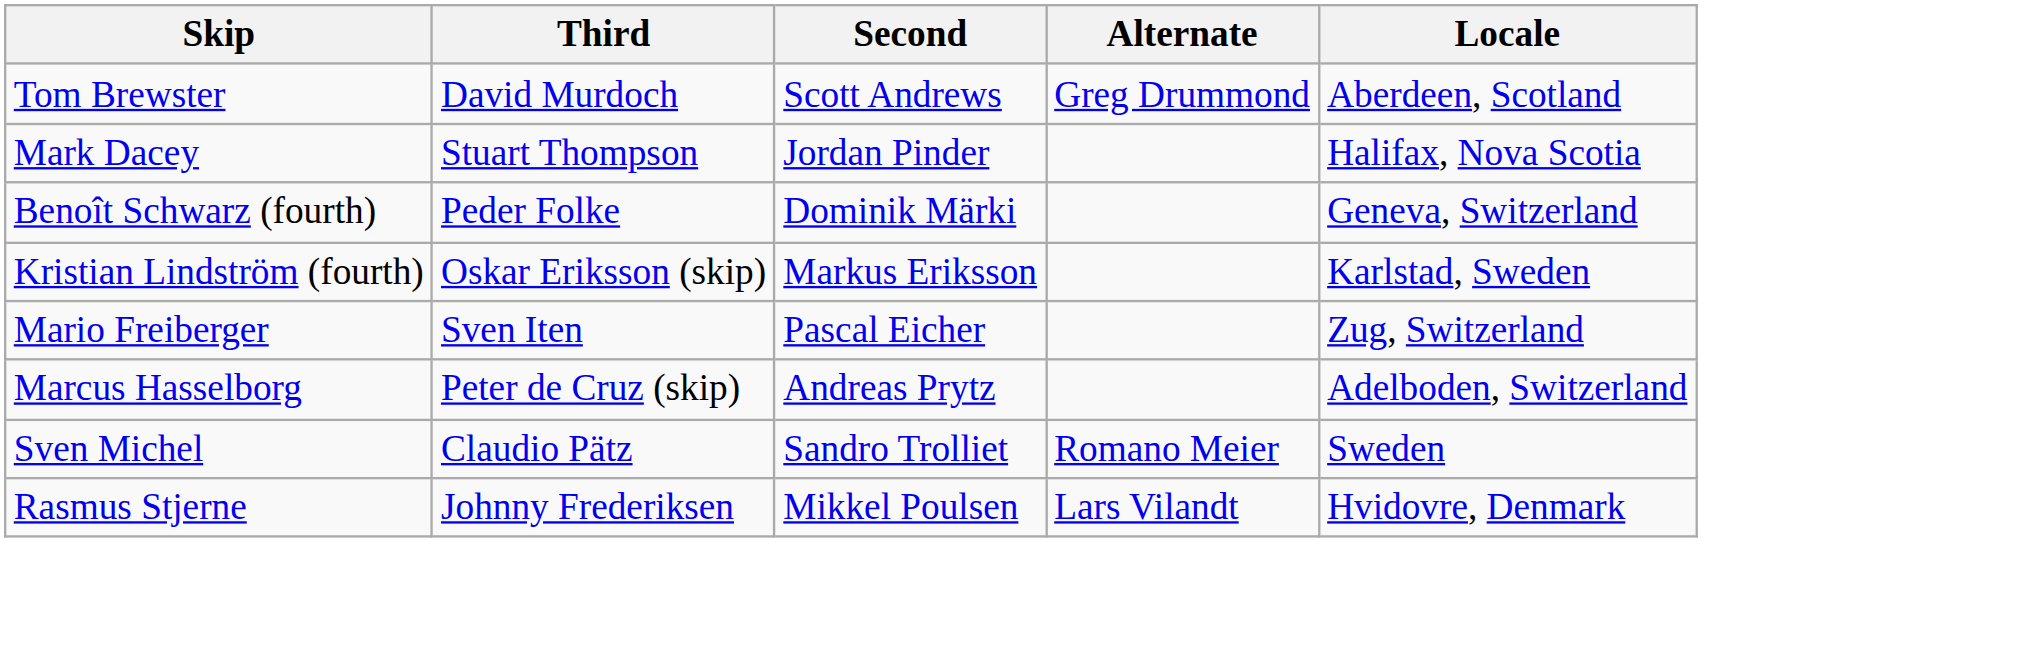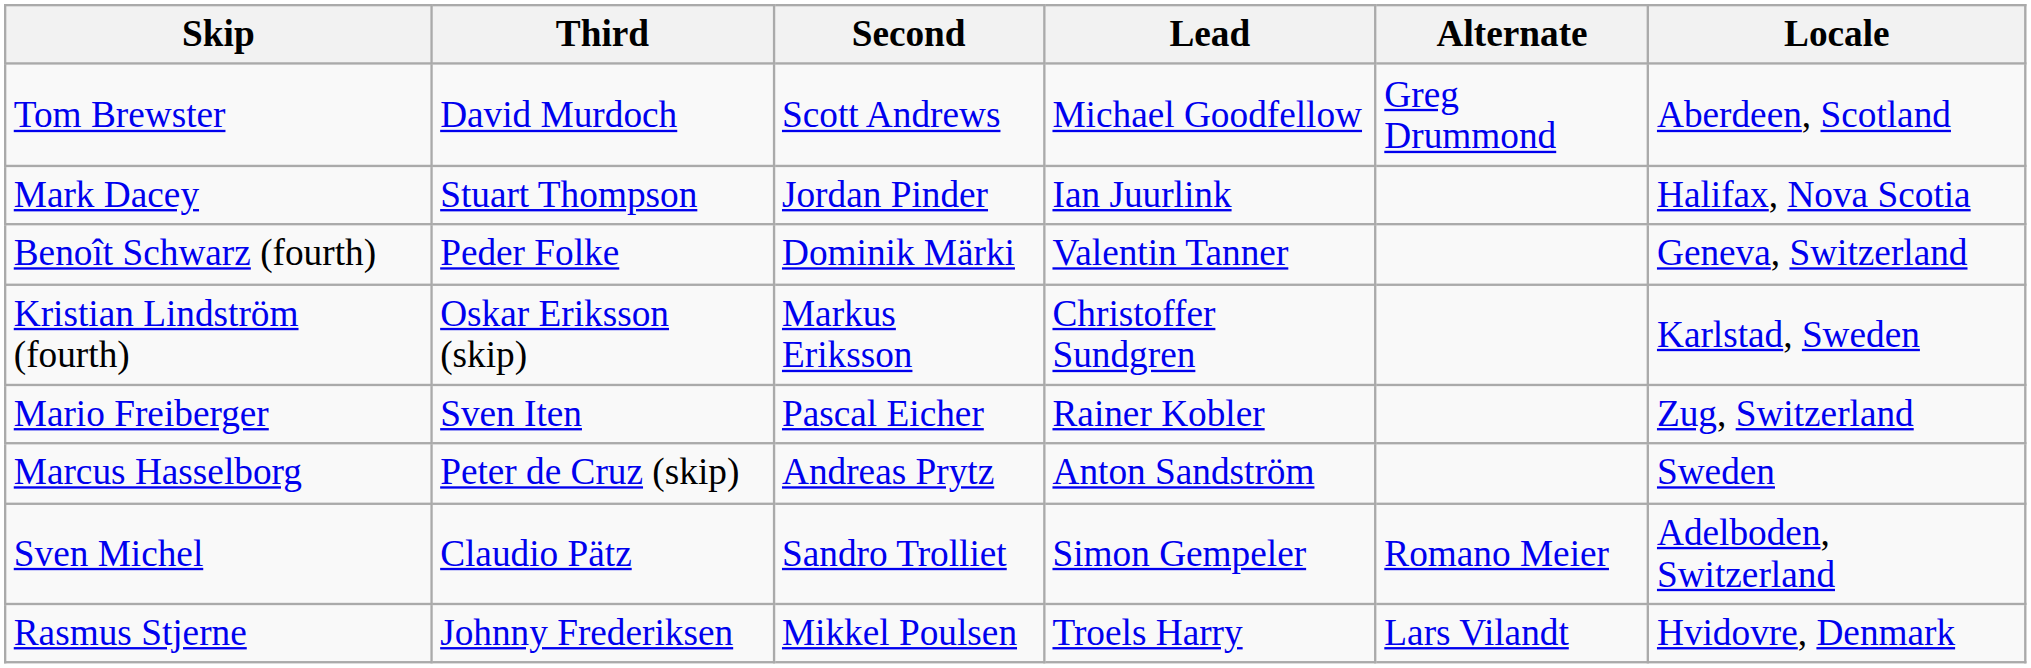 <table class=wikitable>
 <tr>
 <th>Skip</th>
 <th>Third</th>
 <th>Second</th>
+<th>Lead</th>
 <th>Alternate</th>
 <th>Locale</th>
 </tr>
 <tr>
 <td><a href='#'>Tom Brewster</a></td>
 <td><a href='#'>David Murdoch</a></td>
 <td><a href='#'>Scott Andrews</a></td>
+<td><a href='#'>Michael Goodfellow</a></td>
 <td><a href='#'>Greg Drummond</a></td>
 <td> <a href='#'>Aberdeen</a>, <a href='#'>Scotland</a></td>
 </tr>
 <tr>
 <td><a href='#'>Mark Dacey</a></td>
 <td><a href='#'>Stuart Thompson</a></td>
 <td><a href='#'>Jordan Pinder</a></td>
+<td><a href='#'>Ian Juurlink</a></td>
 <td></td>
 <td> <a href='#'>Halifax</a>, <a href='#'>Nova Scotia</a></td>
 </tr>
 <tr>
 <td><a href='#'>Benoît Schwarz</a> (fourth)</td>
 <td><a href='#'>Peder Folke</a></td>
 <td><a href='#'>Dominik Märki</a></td>
+<td><a href='#'>Valentin Tanner</a></td>
 <td></td>
 <td> <a href='#'>Geneva</a>, <a href='#'>Switzerland</a></td>
 </tr>
 <tr>
 <td><a href='#'>Kristian Lindström</a> (fourth)</td>
 <td><a href='#'>Oskar Eriksson</a> (skip)</td>
 <td><a href='#'>Markus Eriksson</a></td>
+<td><a href='#'>Christoffer Sundgren</a></td>
 <td></td>
 <td> <a href='#'>Karlstad</a>, <a href='#'>Sweden</a></td>
 </tr>
 <tr>
 <td><a href='#'>Mario Freiberger</a></td>
 <td><a href='#'>Sven Iten</a></td>
 <td><a href='#'>Pascal Eicher</a></td>
+<td><a href='#'>Rainer Kobler</a></td>
 <td></td>
 <td> <a href='#'>Zug</a>, <a href='#'>Switzerland</a></td>
 </tr>
 <tr>
 <td><a href='#'>Marcus Hasselborg</a></td>
 <td><a href='#'>Peter de Cruz</a> (skip)</td>
 <td><a href='#'>Andreas Prytz</a></td>
+<td><a href='#'>Anton Sandström</a></td>
 <td></td>
-<td> <a href='#'>Adelboden</a>, <a href='#'>Switzerland</a></td>
+<td> <a href='#'>Sweden</a></td>
 </tr>
 <tr>
 <td><a href='#'>Sven Michel</a></td>
 <td><a href='#'>Claudio Pätz</a></td>
 <td><a href='#'>Sandro Trolliet</a></td>
+<td><a href='#'>Simon Gempeler</a></td>
 <td><a href='#'>Romano Meier</a></td>
-<td> <a href='#'>Sweden</a></td>
+<td> <a href='#'>Adelboden</a>, <a href='#'>Switzerland</a></td>
 </tr>
 <tr>
 <td><a href='#'>Rasmus Stjerne</a></td>
 <td><a href='#'>Johnny Frederiksen</a></td>
 <td><a href='#'>Mikkel Poulsen</a></td>
+<td><a href='#'>Troels Harry</a></td>
 <td><a href='#'>Lars Vilandt</a></td>
 <td> <a href='#'>Hvidovre</a>, <a href='#'>Denmark</a></td>
 </tr>
 </table>
